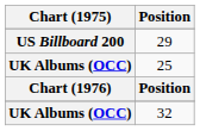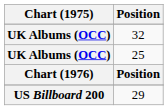 <table class="wikitable sortable plainrowheaders" style="text-align:center">
 <tr>
 <th scope="col">Chart (1975)</th>
 <th scope="col">Position</th>
 </tr>
 <tr>
 </tr>
 <tr>
-<th scope="row">US <em>Billboard</em> 200</th>
-<td>29</td>
+<th scope="row">UK Albums (<a href='#'>OCC</a>)</th>
+<td>32</td>
 </tr>
 <tr>
 <th scope="row">UK Albums (<a href='#'>OCC</a>)</th>
 <td>25</td>
 </tr>
 <tr>
 <th scope="col">Chart (1976)</th>
 <th scope="col">Position</th>
 </tr>
 <tr>
 </tr>
 <tr>
-<th scope="row">UK Albums (<a href='#'>OCC</a>)</th>
-<td>32</td>
+<th scope="row">US <em>Billboard</em> 200</th>
+<td>29</td>
 </tr>
 </table>
